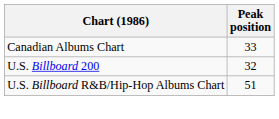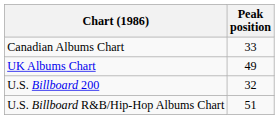 <table class="wikitable sortable">
 <tr>
 <th>Chart (1986)</th>
 <th>Peak<br>position</th>
 </tr>
 <tr>
 <td align="left">Canadian Albums Chart</td>
 <td style="text-align:center;">33</td>
 </tr>
 <tr>
+<td align="left"><a href='#'>UK Albums Chart</a></td>
+<td style="text-align:center;">49</td>
+</tr>
+<tr>
 <td align="left">U.S. <a href='#'><em>Billboard</em> 200</a></td>
 <td style="text-align:center;">32</td>
 </tr>
 <tr>
 <td align="left">U.S. <em>Billboard</em> R&B/Hip-Hop Albums Chart</td>
 <td style="text-align:center;">51</td>
 </tr>
 </table>
